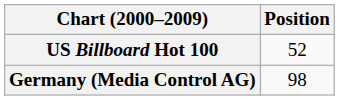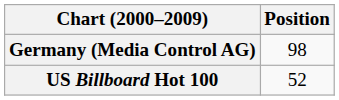 <table class="wikitable sortable plainrowheaders" style="text-align:center;" border="1">
 <tr>
 <th scope="col">Chart (2000–2009)</th>
 <th scope="col">Position</th>
 </tr>
 <tr>
+<th scope="row">Germany (Media Control AG)</th>
+<td>98</td>
+</tr>
+<tr>
 <th scope="row">US <em>Billboard</em> Hot 100</th>
 <td>52</td>
 </tr>
-<tr>
-<th scope="row">Germany (Media Control AG)</th>
-<td>98</td>
-</tr>
 </table>
